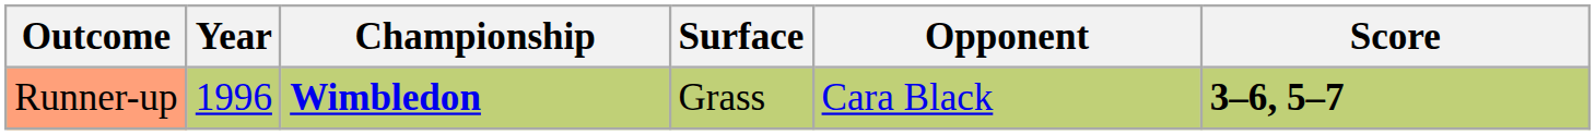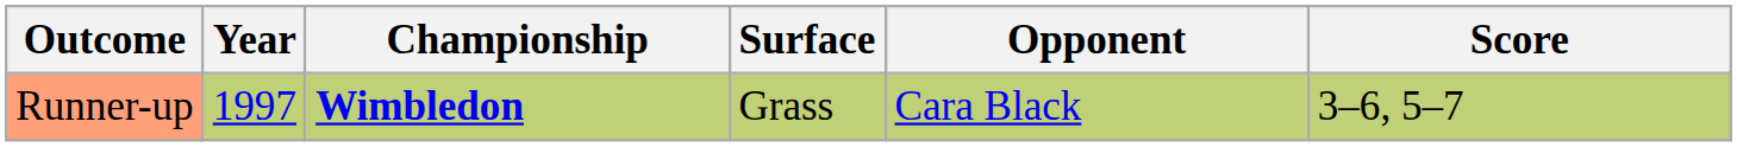 <table class="sortable wikitable" style=font-size:97%>
 <tr>
 <th>Outcome</th>
 <th>Year</th>
 <th width=150>Championship</th>
 <th>Surface</th>
 <th width=150>Opponent</th>
 <th width=150>Score</th>
 </tr>
 <tr style="background:#c0d077;">
 <td style="background:#ffa07a;">Runner-up</td>
-<td><a href='#'>1996</a></td>
+<td><a href='#'>1997</a></td>
 <td><strong><a href='#'>Wimbledon</a></strong></td>
 <td>Grass</td>
 <td> <a href='#'>Cara Black</a></td>
-<td><strong>3–6, 5–7</strong></td>
+<td>3–6, 5–7</td>
 </tr>
 </table>
